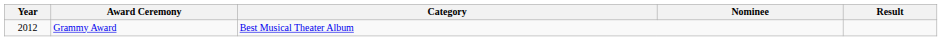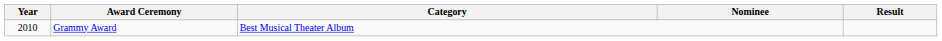 <table class="wikitable" width="95%">
 <tr>
 <th width="5%">Year</th>
 <th width="20%">Award Ceremony</th>
 <th width="45%">Category</th>
 <th width="20%">Nominee</th>
 <th width="10%">Result</th>
 </tr>
 <tr>
-<td align="center">2012</td>
+<td align="center">2010</td>
 <td><a href='#'>Grammy Award</a></td>
 <td colspan="2"><a href='#'>Best Musical Theater Album</a></td>
 <td></td>
 </tr>
 </table>
